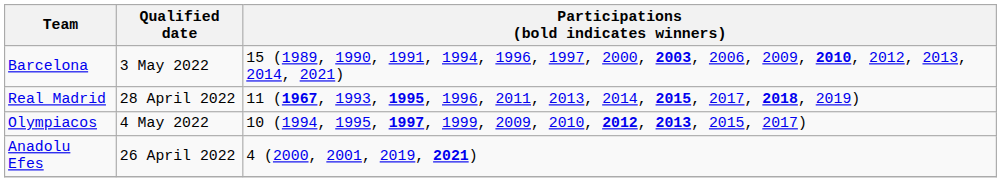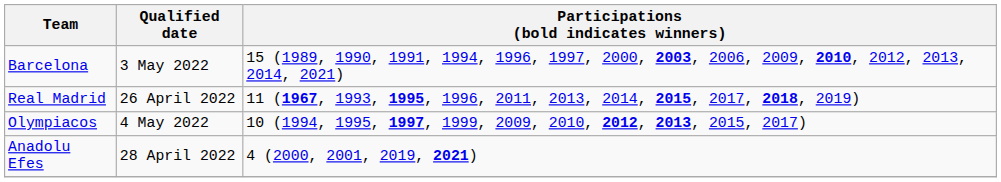 <table class="wikitable">
 <tr>
 <th>Team</th>
 <th>Qualified date</th>
 <th>Participations <br>(bold indicates winners)</th>
 </tr>
 <tr>
 <td> <a href='#'>Barcelona</a></td>
 <td>3 May 2022</td>
 <td>15 (<a href='#'>1989</a>, <a href='#'>1990</a>, <a href='#'>1991</a>, <a href='#'>1994</a>, <a href='#'>1996</a>, <a href='#'>1997</a>, <a href='#'>2000</a>, <strong><a href='#'>2003</a></strong>, <a href='#'>2006</a>, <a href='#'>2009</a>, <strong><a href='#'>2010</a></strong>, <a href='#'>2012</a>, <a href='#'>2013</a>, <a href='#'>2014</a>, <a href='#'>2021</a>)</td>
 </tr>
 <tr>
 <td> <a href='#'>Real Madrid</a></td>
-<td>28 April 2022</td>
+<td>26 April 2022</td>
 <td>11 (<strong><a href='#'>1967</a></strong>, <a href='#'>1993</a>, <strong><a href='#'>1995</a></strong>, <a href='#'>1996</a>, <a href='#'>2011</a>, <a href='#'>2013</a>, <a href='#'>2014</a>, <strong><a href='#'>2015</a></strong>, <a href='#'>2017</a>, <strong><a href='#'>2018</a></strong>, <a href='#'>2019</a>)</td>
 </tr>
 <tr>
 <td> <a href='#'>Olympiacos</a></td>
 <td>4 May 2022</td>
 <td>10 (<a href='#'>1994</a>, <a href='#'>1995</a>, <strong><a href='#'>1997</a></strong>, <a href='#'>1999</a>, <a href='#'>2009</a>, <a href='#'>2010</a>, <strong><a href='#'>2012</a></strong>, <strong><a href='#'>2013</a></strong>, <a href='#'>2015</a>, <a href='#'>2017</a>)</td>
 </tr>
 <tr>
 <td> <a href='#'>Anadolu Efes</a></td>
-<td>26 April 2022</td>
+<td>28 April 2022</td>
 <td>4 (<a href='#'>2000</a>, <a href='#'>2001</a>, <a href='#'>2019</a>, <strong><a href='#'>2021</a></strong>)</td>
 </tr>
 <tr>
 </tr>
 </table>
